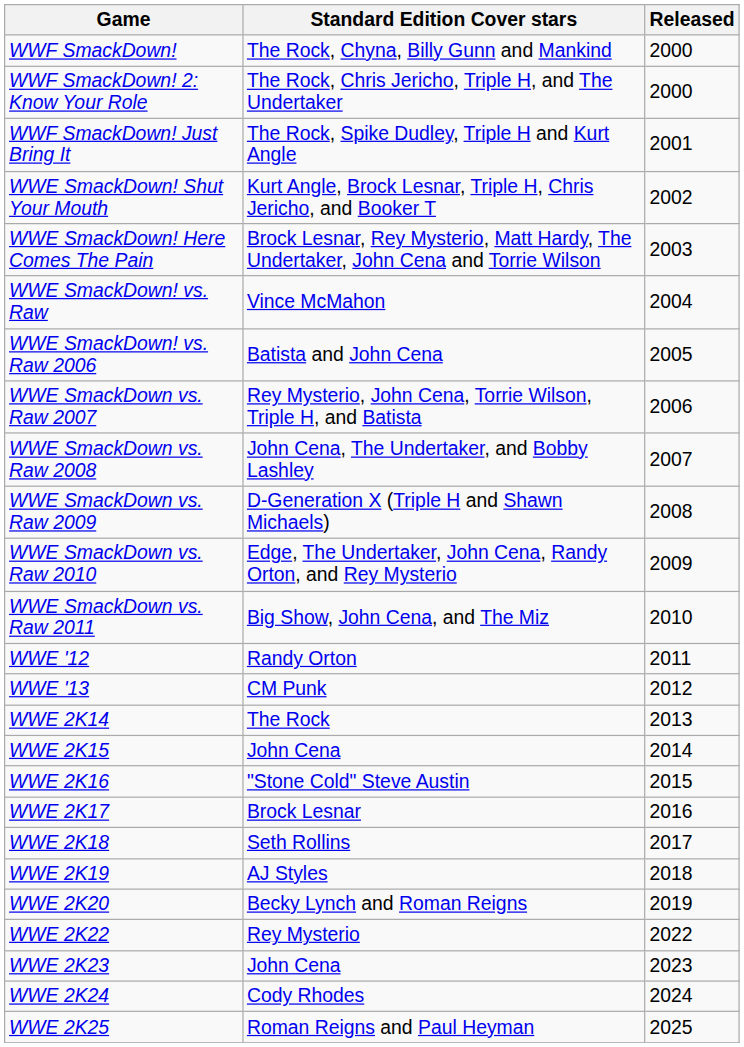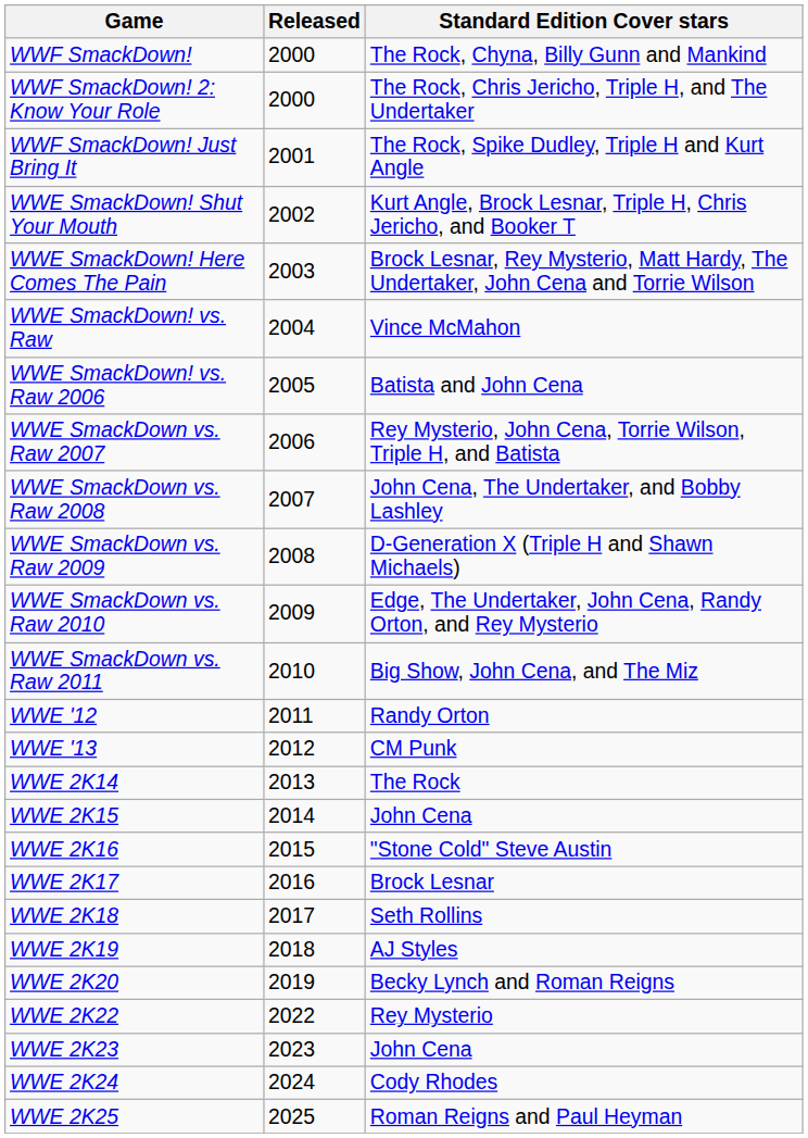 <table class="wikitable sortable">
 <tr>
 <th>Game</th>
+<th>Released</th>
 <th>Standard Edition Cover stars</th>
-<th>Released</th>
 </tr>
 <tr>
 <td><em><a href='#'>WWF SmackDown!</a></em></td>
+<td>2000</td>
 <td><a href='#'>The Rock</a>, <a href='#'>Chyna</a>, <a href='#'>Billy Gunn</a> and <a href='#'>Mankind</a></td>
-<td>2000</td>
 </tr>
 <tr>
 <td><em><a href='#'>WWF SmackDown! 2: Know Your Role</a></em></td>
+<td>2000</td>
 <td><a href='#'>The Rock</a>, <a href='#'>Chris Jericho</a>, <a href='#'>Triple H</a>, and <a href='#'>The Undertaker</a></td>
-<td>2000</td>
 </tr>
 <tr>
 <td><em><a href='#'>WWF SmackDown! Just Bring It</a></em></td>
+<td>2001</td>
 <td><a href='#'>The Rock</a>, <a href='#'>Spike Dudley</a>, <a href='#'>Triple H</a> and <a href='#'>Kurt Angle</a></td>
-<td>2001</td>
 </tr>
 <tr>
 <td><em><a href='#'>WWE SmackDown! Shut Your Mouth</a></em></td>
+<td>2002</td>
 <td><a href='#'>Kurt Angle</a>, <a href='#'>Brock Lesnar</a>, <a href='#'>Triple H</a>, <a href='#'>Chris Jericho</a>, and <a href='#'>Booker T</a></td>
-<td>2002</td>
 </tr>
 <tr>
 <td><em><a href='#'>WWE SmackDown! Here Comes The Pain</a></em></td>
+<td>2003</td>
 <td><a href='#'>Brock Lesnar</a>, <a href='#'>Rey Mysterio</a>, <a href='#'>Matt Hardy</a>, <a href='#'>The Undertaker</a>, <a href='#'>John Cena</a> and <a href='#'>Torrie Wilson</a></td>
-<td>2003</td>
 </tr>
 <tr>
 <td><em><a href='#'>WWE SmackDown! vs. Raw</a></em></td>
+<td>2004</td>
 <td><a href='#'>Vince McMahon</a></td>
-<td>2004</td>
 </tr>
 <tr>
 <td><em><a href='#'>WWE SmackDown! vs. Raw 2006</a></em></td>
+<td>2005</td>
 <td><a href='#'>Batista</a> and <a href='#'>John Cena</a></td>
-<td>2005</td>
 </tr>
 <tr>
 <td><em><a href='#'>WWE SmackDown vs. Raw 2007</a></em></td>
+<td>2006</td>
 <td><a href='#'>Rey Mysterio</a>, <a href='#'>John Cena</a>, <a href='#'>Torrie Wilson</a>, <a href='#'>Triple H</a>, and <a href='#'>Batista</a></td>
-<td>2006</td>
 </tr>
 <tr>
 <td><em><a href='#'>WWE SmackDown vs. Raw 2008</a></em></td>
+<td>2007</td>
 <td><a href='#'>John Cena</a>, <a href='#'>The Undertaker</a>, and <a href='#'>Bobby Lashley</a></td>
-<td>2007</td>
 </tr>
 <tr>
 <td><em><a href='#'>WWE SmackDown vs. Raw 2009</a></em></td>
+<td>2008</td>
 <td><a href='#'>D-Generation X</a> (<a href='#'>Triple H</a> and <a href='#'>Shawn Michaels</a>)</td>
-<td>2008</td>
 </tr>
 <tr>
 <td><em><a href='#'>WWE SmackDown vs. Raw 2010</a></em></td>
+<td>2009</td>
 <td><a href='#'>Edge</a>, <a href='#'>The Undertaker</a>, <a href='#'>John Cena</a>, <a href='#'>Randy Orton</a>, and <a href='#'>Rey Mysterio</a></td>
-<td>2009</td>
 </tr>
 <tr>
 <td><em><a href='#'>WWE SmackDown vs. Raw 2011</a></em></td>
+<td>2010</td>
 <td><a href='#'>Big Show</a>, <a href='#'>John Cena</a>, and <a href='#'>The Miz</a></td>
-<td>2010</td>
 </tr>
 <tr>
 <td><em><a href='#'>WWE '12</a></em></td>
+<td>2011</td>
 <td><a href='#'>Randy Orton</a></td>
-<td>2011</td>
 </tr>
 <tr>
 <td><em><a href='#'>WWE '13</a></em></td>
+<td>2012</td>
 <td><a href='#'>CM Punk</a></td>
-<td>2012</td>
 </tr>
 <tr>
 <td><em><a href='#'>WWE 2K14</a></em></td>
+<td>2013</td>
 <td><a href='#'>The Rock</a></td>
-<td>2013</td>
 </tr>
 <tr>
 <td><em><a href='#'>WWE 2K15</a></em></td>
+<td>2014</td>
 <td><a href='#'>John Cena</a></td>
-<td>2014</td>
 </tr>
 <tr>
 <td><em><a href='#'>WWE 2K16</a></em></td>
+<td>2015</td>
 <td><a href='#'>"Stone Cold" Steve Austin</a></td>
-<td>2015</td>
 </tr>
 <tr>
 <td><em><a href='#'>WWE 2K17</a></em></td>
+<td>2016</td>
 <td><a href='#'>Brock Lesnar</a></td>
-<td>2016</td>
 </tr>
 <tr>
 <td><em><a href='#'>WWE 2K18</a></em></td>
+<td>2017</td>
 <td><a href='#'>Seth Rollins</a></td>
-<td>2017</td>
 </tr>
 <tr>
 <td><em><a href='#'>WWE 2K19</a></em></td>
+<td>2018</td>
 <td><a href='#'>AJ Styles</a></td>
-<td>2018</td>
 </tr>
 <tr>
 <td><em><a href='#'>WWE 2K20</a></em></td>
+<td>2019</td>
 <td><a href='#'>Becky Lynch</a> and <a href='#'>Roman Reigns</a></td>
-<td>2019</td>
 </tr>
 <tr>
 <td><em><a href='#'>WWE 2K22</a></em></td>
+<td>2022</td>
 <td><a href='#'>Rey Mysterio</a></td>
-<td>2022</td>
 </tr>
 <tr>
 <td><em><a href='#'>WWE 2K23</a></em></td>
+<td>2023</td>
 <td><a href='#'>John Cena</a></td>
-<td>2023</td>
 </tr>
 <tr>
 <td><em><a href='#'>WWE 2K24</a></em></td>
+<td>2024</td>
 <td><a href='#'>Cody Rhodes</a></td>
-<td>2024</td>
 </tr>
 <tr>
 <td><em><a href='#'>WWE 2K25</a></em></td>
+<td>2025</td>
 <td><a href='#'>Roman Reigns</a> and <a href='#'>Paul Heyman</a></td>
-<td>2025</td>
 </tr>
 </table>
